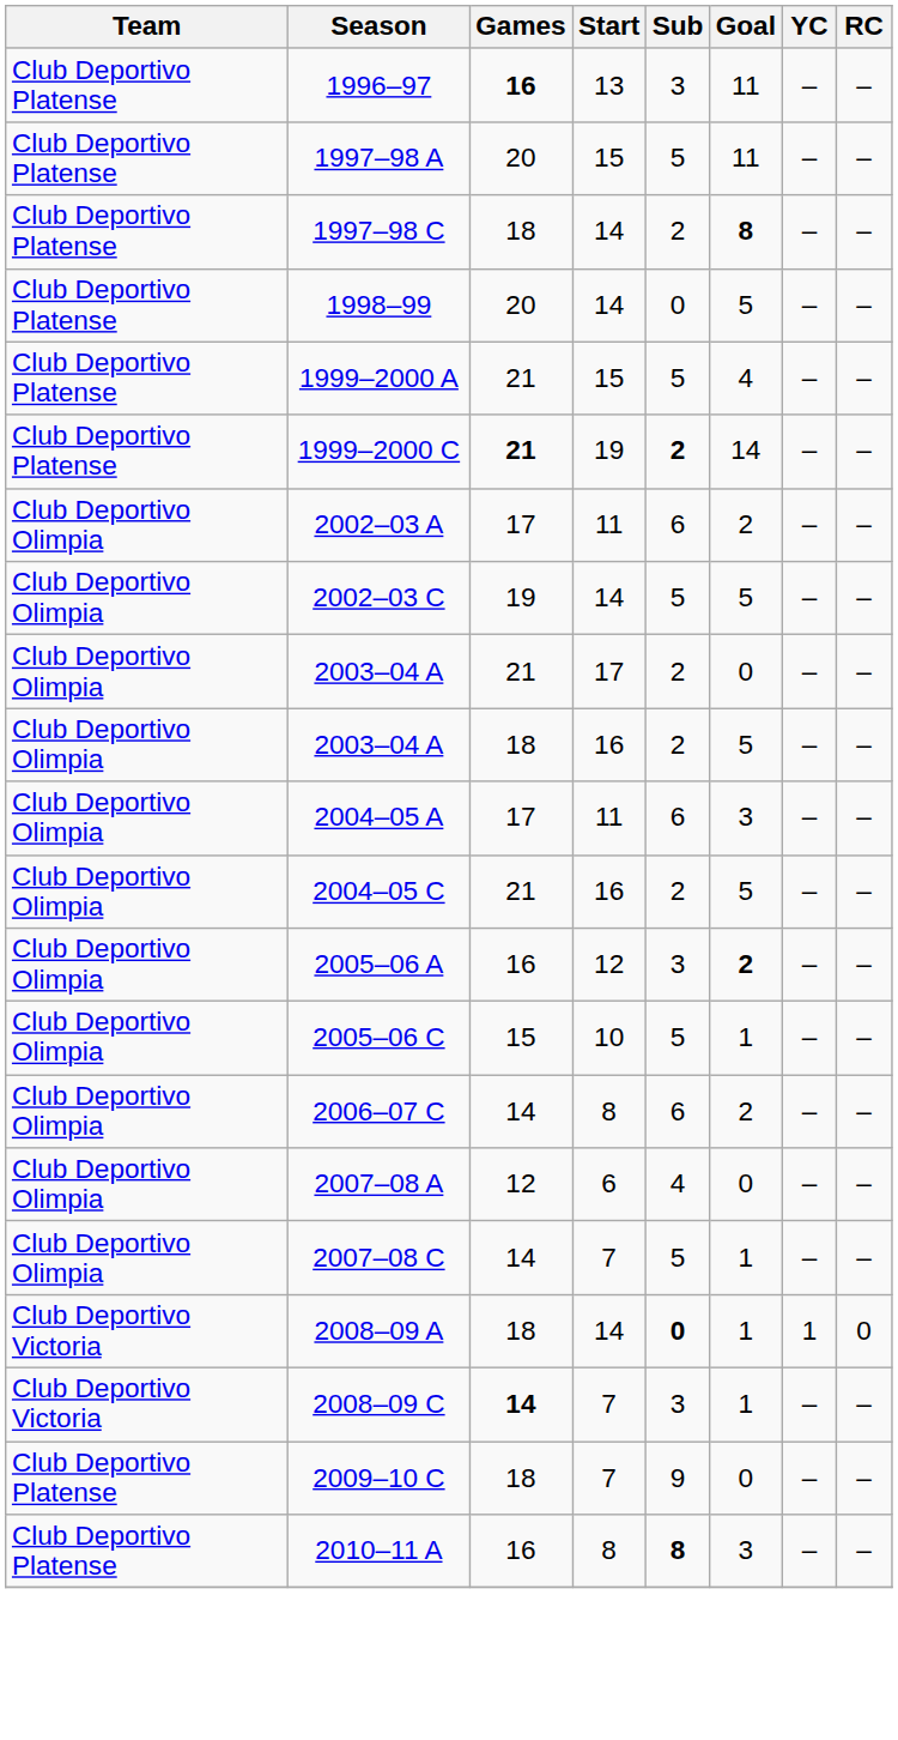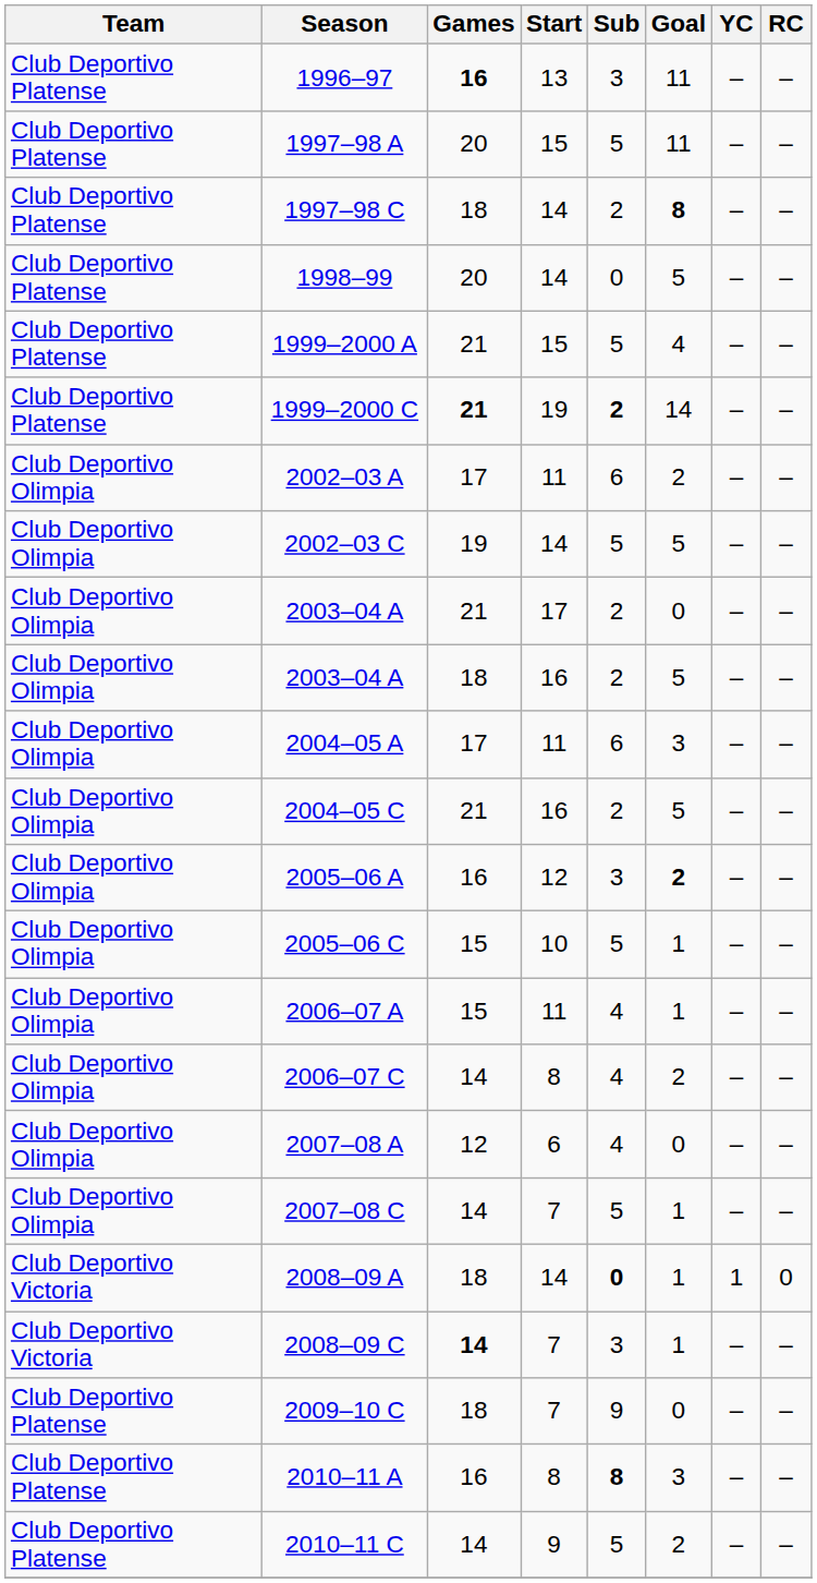 <table class="wikitable" border="1">
 <tr>
 <th width="160">Team</th>
 <th width="100">Season</th>
 <th width="25">Games</th>
 <th width="25">Start</th>
 <th width="25">Sub</th>
 <th width="25">Goal</th>
 <th width="25">YC</th>
 <th width="25">RC</th>
 </tr>
 <tr>
 <td width="100"><a href='#'>Club Deportivo Platense</a></td>
 <td align="center"><a href='#'>1996–97</a></td>
 <td align="center"><strong>16</strong></td>
 <td align="center">13</td>
 <td align="center">3</td>
 <td align="center">11</td>
 <td align="center">–</td>
 <td align="center">–</td>
 </tr>
 <tr>
 <td width="100"><a href='#'>Club Deportivo Platense</a></td>
 <td align="center"><a href='#'>1997–98 A</a></td>
 <td align="center">20</td>
 <td align="center">15</td>
 <td align="center">5</td>
 <td align="center">11</td>
 <td align="center">–</td>
 <td align="center">–</td>
 </tr>
 <tr>
 <td width="100"><a href='#'>Club Deportivo Platense</a></td>
 <td align="center"><a href='#'>1997–98 C</a></td>
 <td align="center">18</td>
 <td align="center">14</td>
 <td align="center">2</td>
 <td align="center"><strong>8</strong></td>
 <td align="center">–</td>
 <td align="center">–</td>
 </tr>
 <tr>
 <td width="100"><a href='#'>Club Deportivo Platense</a></td>
 <td align="center"><a href='#'>1998–99</a></td>
 <td align="center">20</td>
 <td align="center">14</td>
 <td align="center">0</td>
 <td align="center">5</td>
 <td align="center">–</td>
 <td align="center">–</td>
 </tr>
 <tr>
 <td width="100"><a href='#'>Club Deportivo Platense</a></td>
 <td align="center"><a href='#'>1999–2000 A</a></td>
 <td align="center">21</td>
 <td align="center">15</td>
 <td align="center">5</td>
 <td align="center">4</td>
 <td align="center">–</td>
 <td align="center">–</td>
 </tr>
 <tr>
 <td width="100"><a href='#'>Club Deportivo Platense</a></td>
 <td align="center"><a href='#'>1999–2000 C</a></td>
 <td align="center"><strong>21</strong></td>
 <td align="center">19</td>
 <td align="center"><strong>2</strong></td>
 <td align="center">14</td>
 <td align="center">–</td>
 <td align="center">–</td>
 </tr>
 <tr>
 <td width="100"><a href='#'>Club Deportivo Olimpia</a></td>
 <td align="center"><a href='#'>2002–03 A</a></td>
 <td align="center">17</td>
 <td align="center">11</td>
 <td align="center">6</td>
 <td align="center">2</td>
 <td align="center">–</td>
 <td align="center">–</td>
 </tr>
 <tr>
 <td width="100"><a href='#'>Club Deportivo Olimpia</a></td>
 <td align="center"><a href='#'>2002–03 C</a></td>
 <td align="center">19</td>
 <td align="center">14</td>
 <td align="center">5</td>
 <td align="center">5</td>
 <td align="center">–</td>
 <td align="center">–</td>
 </tr>
 <tr>
 <td width="100"><a href='#'>Club Deportivo Olimpia</a></td>
 <td align="center"><a href='#'>2003–04 A</a></td>
 <td align="center">21</td>
 <td align="center">17</td>
 <td align="center">2</td>
 <td align="center">0</td>
 <td align="center">–</td>
 <td align="center">–</td>
 </tr>
 <tr>
 <td width="100"><a href='#'>Club Deportivo Olimpia</a></td>
 <td align="center"><a href='#'>2003–04 A</a></td>
 <td align="center">18</td>
 <td align="center">16</td>
 <td align="center">2</td>
 <td align="center">5</td>
 <td align="center">–</td>
 <td align="center">–</td>
 </tr>
 <tr>
 <td width="100"><a href='#'>Club Deportivo Olimpia</a></td>
 <td align="center"><a href='#'>2004–05 A</a></td>
 <td align="center">17</td>
 <td align="center">11</td>
 <td align="center">6</td>
 <td align="center">3</td>
 <td align="center">–</td>
 <td align="center">–</td>
 </tr>
 <tr>
 <td width="100"><a href='#'>Club Deportivo Olimpia</a></td>
 <td align="center"><a href='#'>2004–05 C</a></td>
 <td align="center">21</td>
 <td align="center">16</td>
 <td align="center">2</td>
 <td align="center">5</td>
 <td align="center">–</td>
 <td align="center">–</td>
 </tr>
 <tr>
 <td width="100"><a href='#'>Club Deportivo Olimpia</a></td>
 <td align="center"><a href='#'>2005–06 A</a></td>
 <td align="center">16</td>
 <td align="center">12</td>
 <td align="center">3</td>
 <td align="center"><strong>2</strong></td>
 <td align="center">–</td>
 <td align="center">–</td>
 </tr>
 <tr>
 <td width="100"><a href='#'>Club Deportivo Olimpia</a></td>
 <td align="center"><a href='#'>2005–06 C</a></td>
 <td align="center">15</td>
 <td align="center">10</td>
 <td align="center">5</td>
 <td align="center">1</td>
 <td align="center">–</td>
 <td align="center">–</td>
 </tr>
 <tr>
 <td width="100"><a href='#'>Club Deportivo Olimpia</a></td>
+<td align="center"><a href='#'>2006–07 A</a></td>
+<td align="center">15</td>
+<td align="center">11</td>
+<td align="center">4</td>
+<td align="center">1</td>
+<td align="center">–</td>
+<td align="center">–</td>
+</tr>
+<tr>
+<td width="100"><a href='#'>Club Deportivo Olimpia</a></td>
 <td align="center"><a href='#'>2006–07 C</a></td>
 <td align="center">14</td>
 <td align="center">8</td>
-<td align="center">6</td>
+<td align="center">4</td>
 <td align="center">2</td>
 <td align="center">–</td>
 <td align="center">–</td>
 </tr>
 <tr>
 <td width="100"><a href='#'>Club Deportivo Olimpia</a></td>
 <td align="center"><a href='#'>2007–08 A</a></td>
 <td align="center">12</td>
 <td align="center">6</td>
 <td align="center">4</td>
 <td align="center">0</td>
 <td align="center">–</td>
 <td align="center">–</td>
 </tr>
 <tr>
 <td width="100"><a href='#'>Club Deportivo Olimpia</a></td>
 <td align="center"><a href='#'>2007–08 C</a></td>
 <td align="center">14</td>
 <td align="center">7</td>
 <td align="center">5</td>
 <td align="center">1</td>
 <td align="center">–</td>
 <td align="center">–</td>
 </tr>
 <tr>
 <td width="100"><a href='#'>Club Deportivo Victoria</a> </td>
 <td align="center"><a href='#'>2008–09 A</a></td>
 <td align="center">18</td>
 <td align="center">14</td>
 <td align="center"><strong>0</strong></td>
 <td align="center">1</td>
 <td align="center">1</td>
 <td align="center">0</td>
 </tr>
 <tr>
 <td width="100"><a href='#'>Club Deportivo Victoria</a></td>
 <td align="center"><a href='#'>2008–09 C</a></td>
 <td align="center"><strong>14</strong></td>
 <td align="center">7</td>
 <td align="center">3</td>
 <td align="center">1</td>
 <td align="center">–</td>
 <td align="center">–</td>
 </tr>
 <tr>
 <td width="100"><a href='#'>Club Deportivo Platense</a></td>
 <td align="center"><a href='#'>2009–10 C</a></td>
 <td align="center">18</td>
 <td align="center">7</td>
 <td align="center">9</td>
 <td align="center">0</td>
 <td align="center">–</td>
 <td align="center">–</td>
 </tr>
 <tr>
 <td width="100"><a href='#'>Club Deportivo Platense</a></td>
 <td align="center"><a href='#'>2010–11 A</a></td>
 <td align="center">16</td>
 <td align="center">8</td>
 <td align="center"><strong>8</strong></td>
 <td align="center">3</td>
 <td align="center">–</td>
 <td align="center">–</td>
 </tr>
 <tr>
+<td width="100"><a href='#'>Club Deportivo Platense</a></td>
+<td align="center"><a href='#'>2010–11 C</a></td>
+<td align="center">14</td>
+<td align="center">9</td>
+<td align="center">5</td>
+<td align="center">2</td>
+<td align="center">–</td>
+<td align="center">–</td>
+</tr>
+<tr>
 </tr>
 </table>
